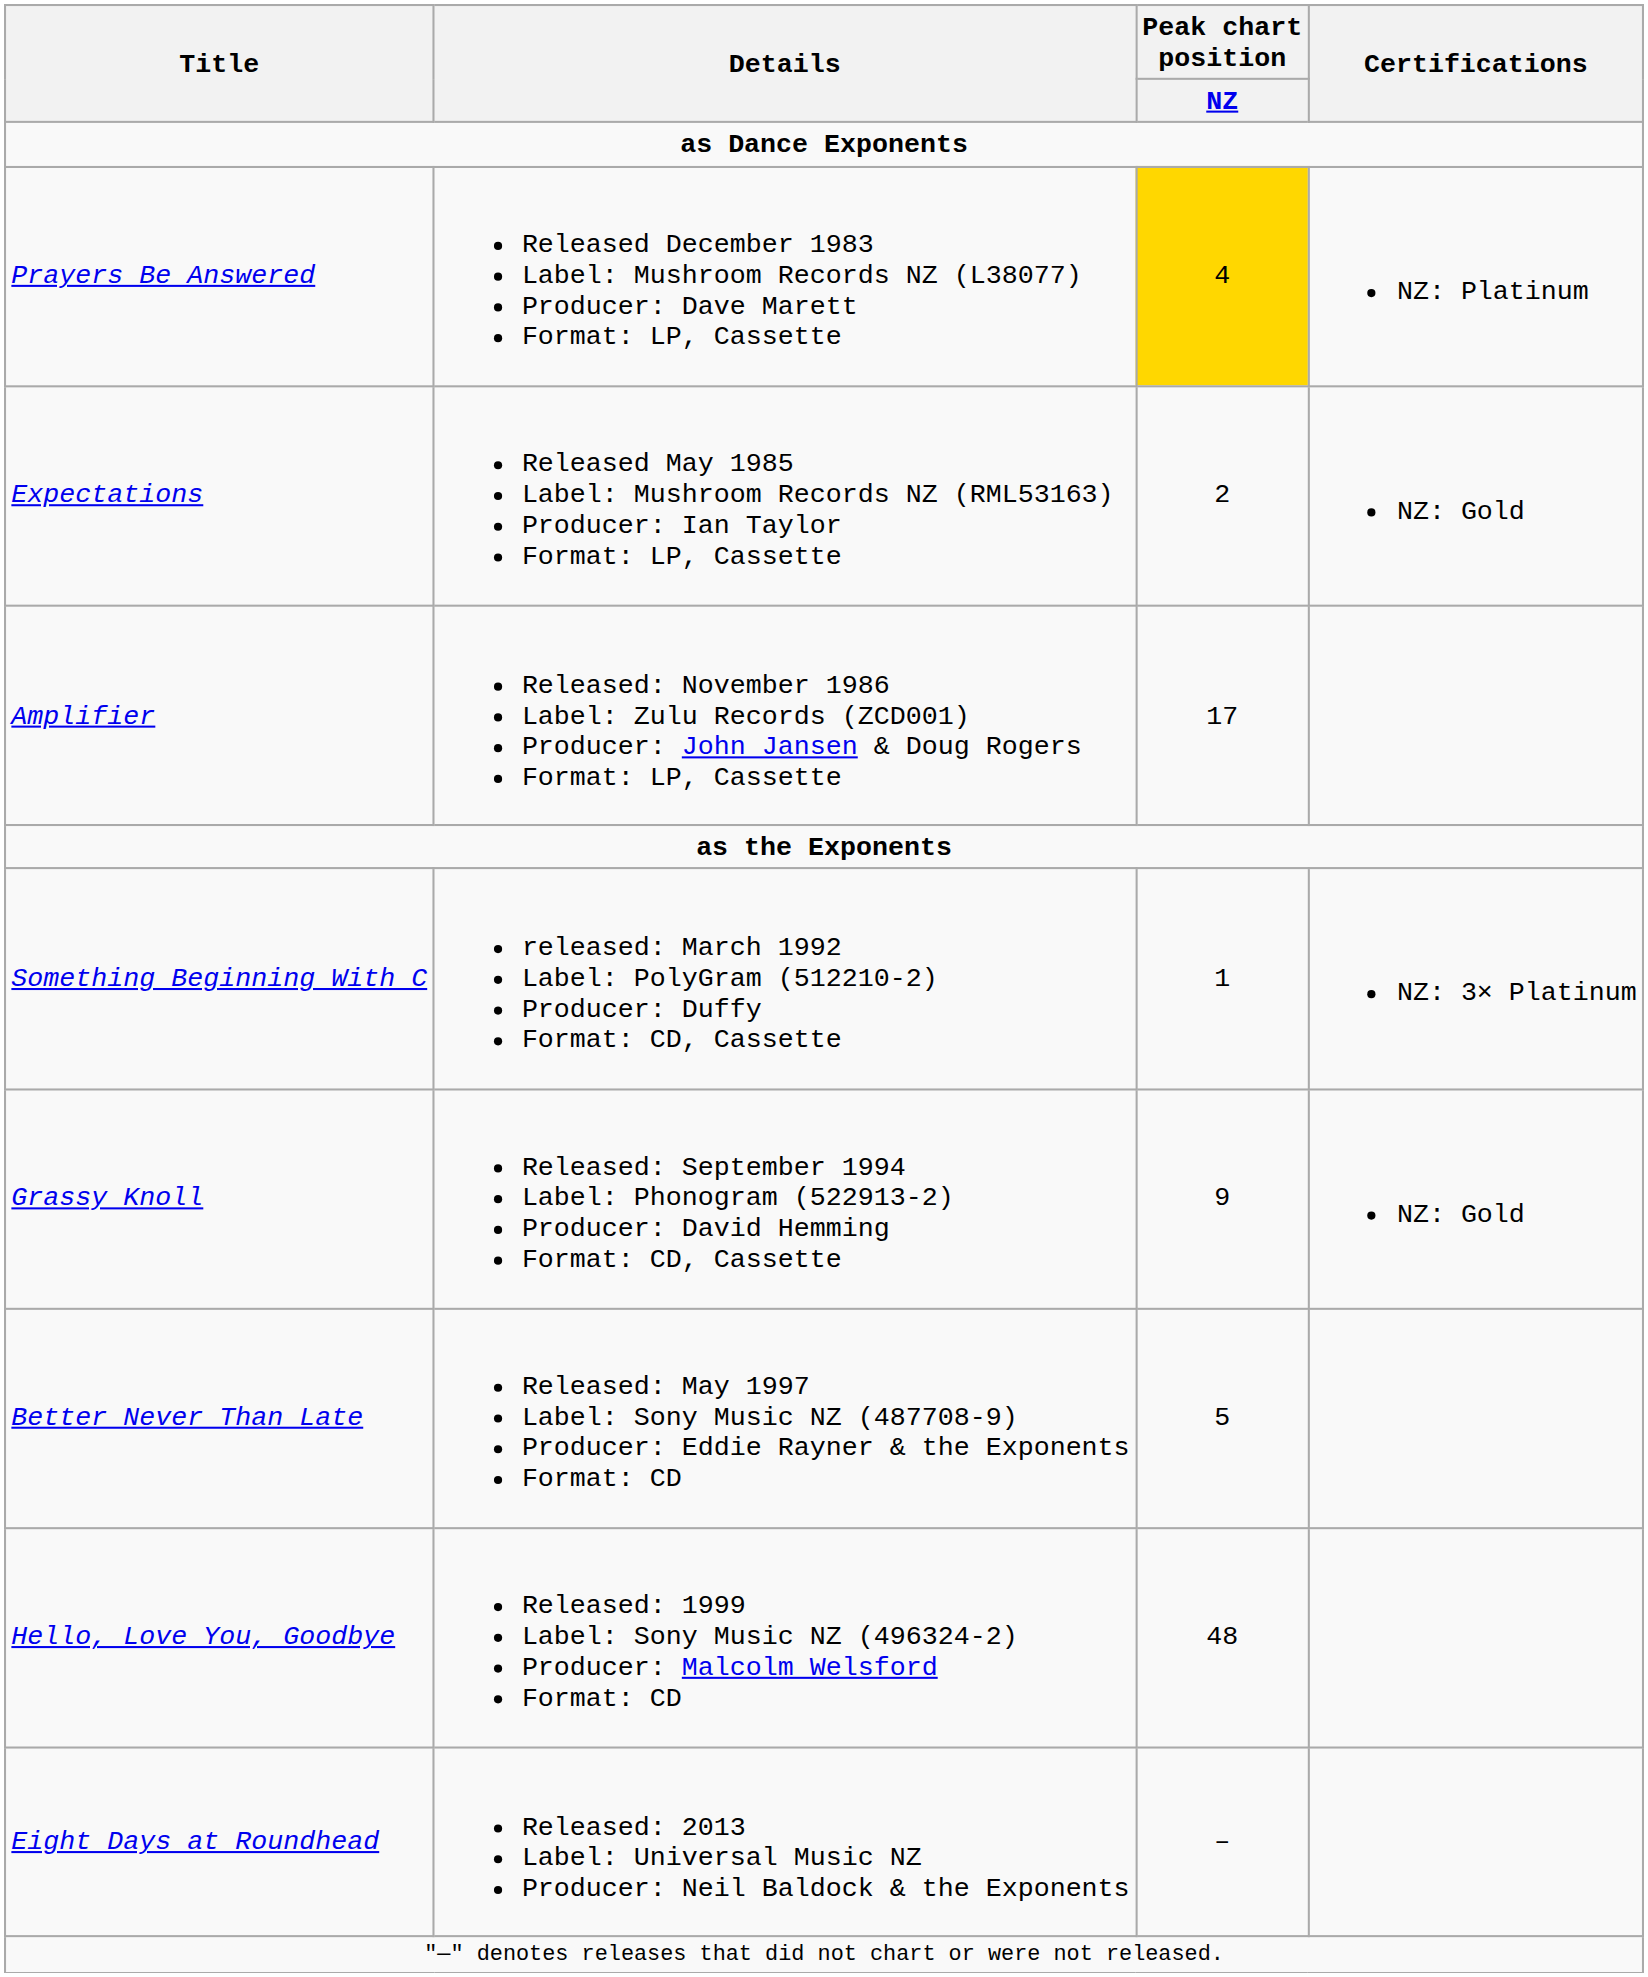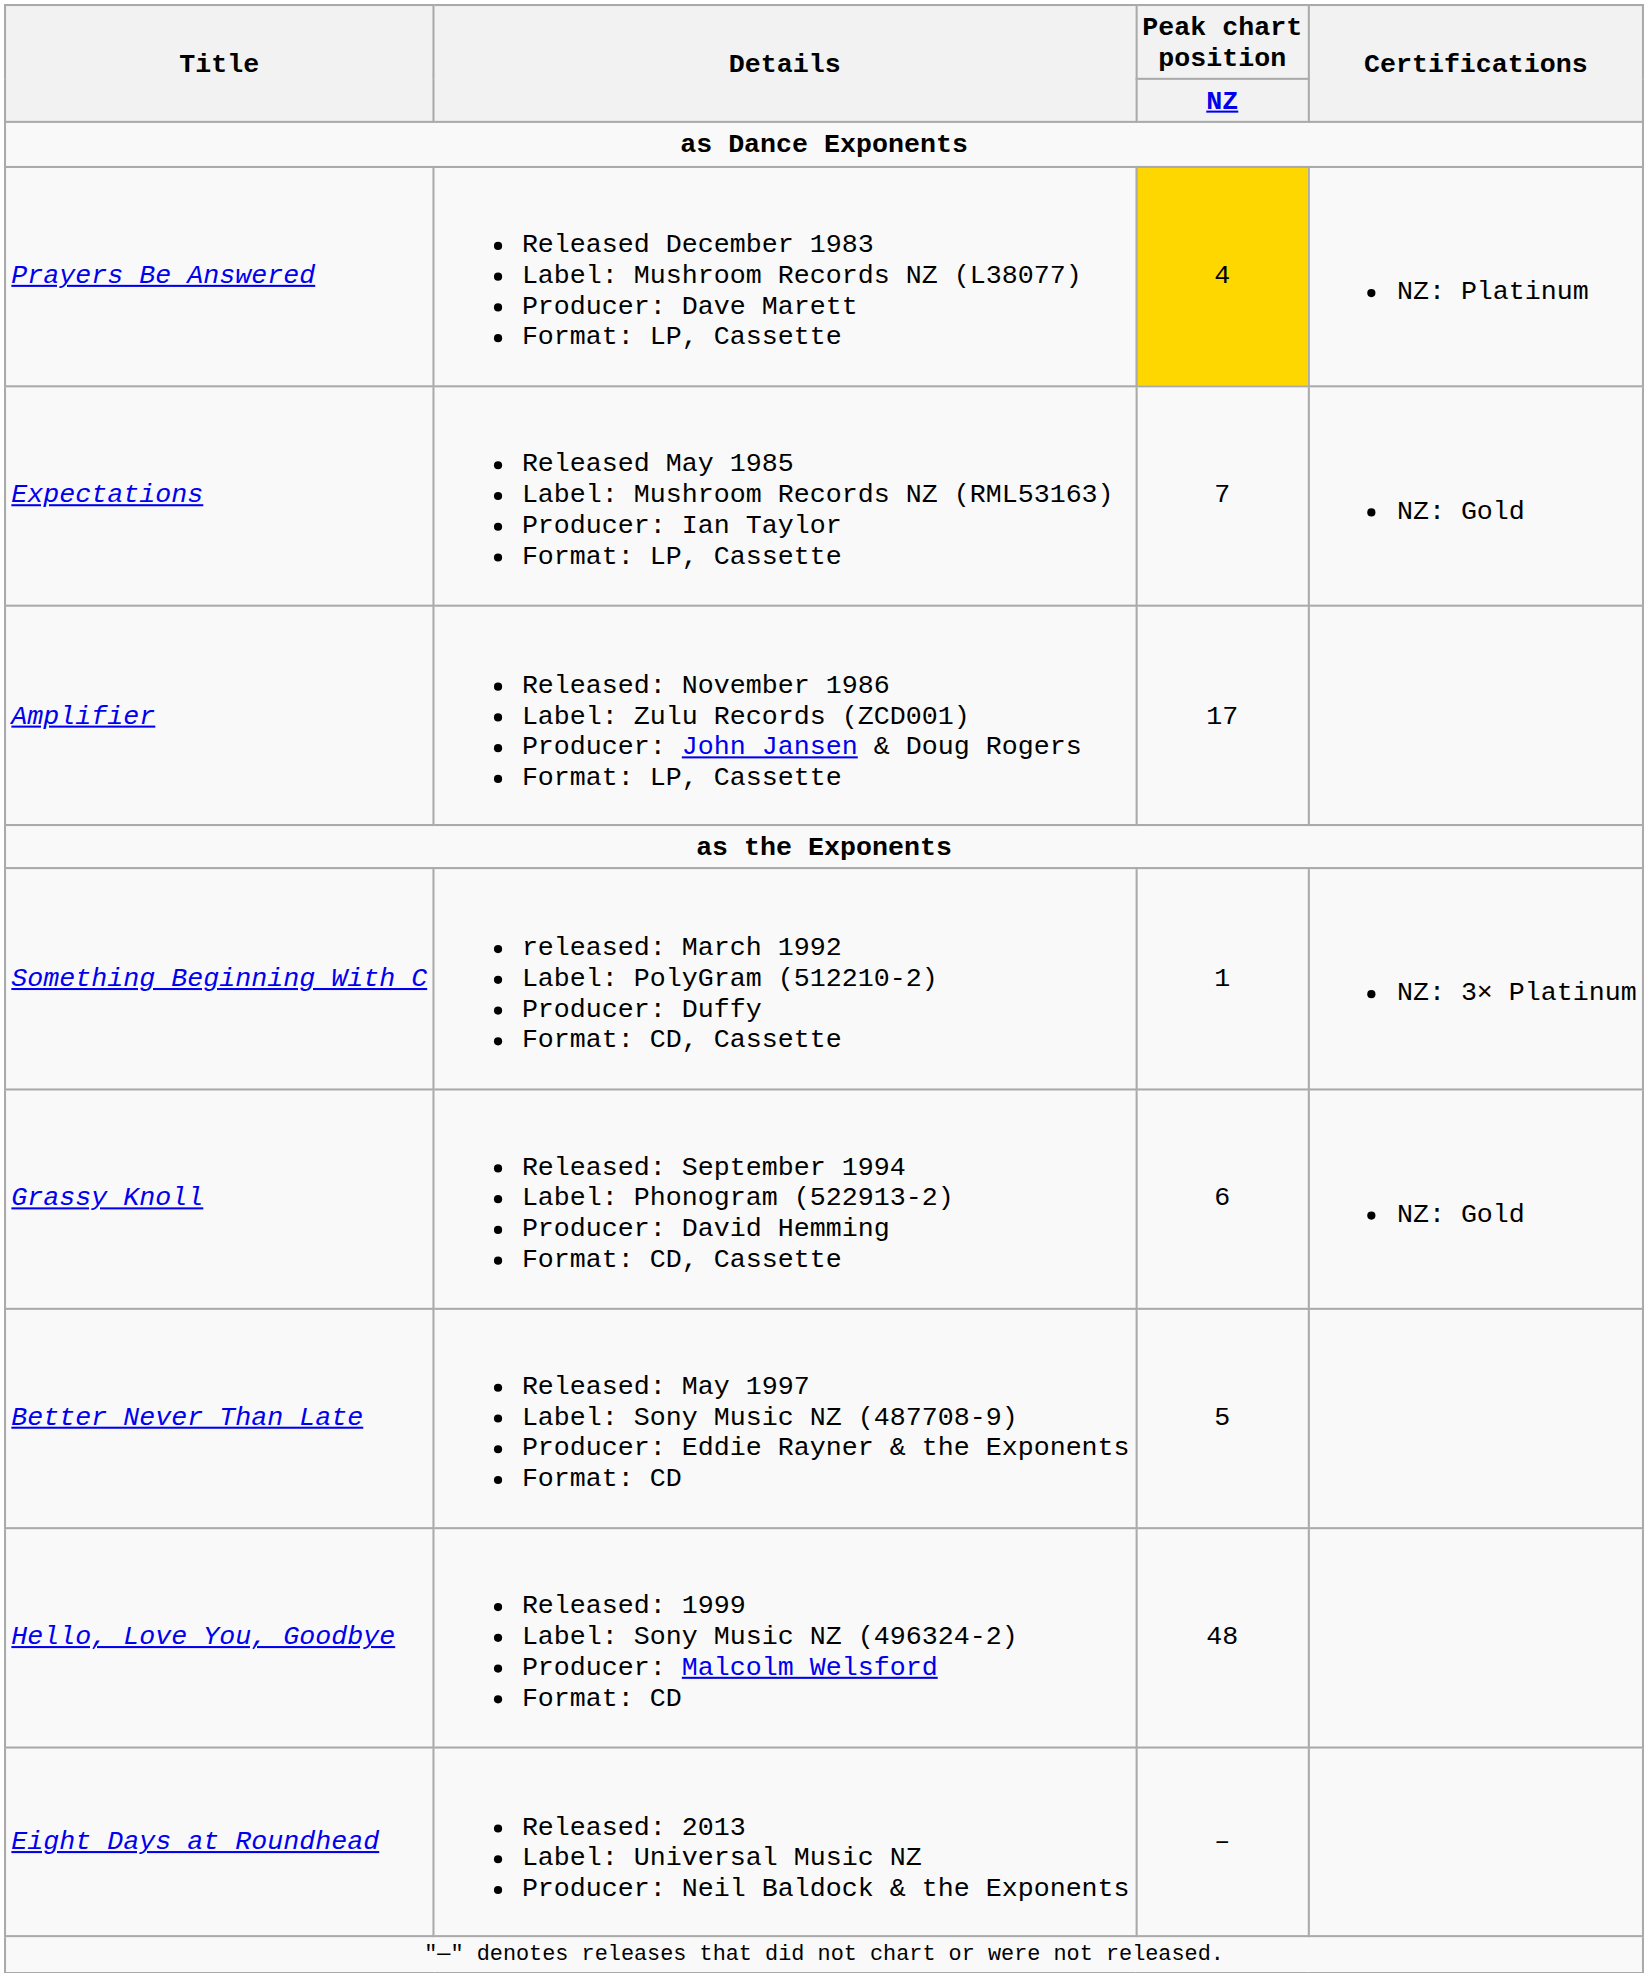 <table class="wikitable plainrowheaders">
 <tr>
 <th rowspan="2">Title</th>
 <th rowspan="2">Details</th>
 <th>Peak chart<br>position</th>
 <th rowspan="2">Certifications</th>
 </tr>
 <tr>
 <th><a href='#'>NZ</a></th>
 </tr>
 <tr>
 <td colspan=4 align=center><strong>as Dance Exponents</strong></td>
 </tr>
 <tr>
 <td><em><a href='#'>Prayers Be Answered</a></em></td>
 <td><br><ul><li>Released December 1983</li><li>Label: Mushroom Records NZ (L38077)</li><li>Producer: Dave Marett</li><li>Format: LP, Cassette</li></ul></td>
 <td align="center" style="background: gold;">4</td>
 <td><br><ul><li>NZ: Platinum</li></ul></td>
 </tr>
 <tr>
 <td><em><a href='#'>Expectations</a></em></td>
 <td><br><ul><li>Released May 1985</li><li>Label: Mushroom Records NZ (RML53163)</li><li>Producer: Ian Taylor</li><li>Format: LP, Cassette</li></ul></td>
-<td align="center">2</td>
+<td align="center">7</td>
 <td><br><ul><li>NZ: Gold</li></ul></td>
 </tr>
 <tr>
 <td><em><a href='#'>Amplifier</a></em></td>
 <td><br><ul><li>Released: November 1986</li><li>Label: Zulu Records (ZCD001)</li><li>Producer: <a href='#'>John Jansen</a> & Doug Rogers</li><li>Format: LP, Cassette</li></ul></td>
 <td align="center">17</td>
 <td></td>
 </tr>
 <tr>
 <td colspan=4 align=center><strong>as the Exponents</strong></td>
 </tr>
 <tr>
 <td><em><a href='#'>Something Beginning With C</a></em></td>
 <td><br><ul><li>released: March 1992</li><li>Label: PolyGram (512210-2)</li><li>Producer: Duffy</li><li>Format: CD, Cassette</li></ul></td>
 <td align="center">1</td>
 <td><br><ul><li>NZ: 3× Platinum</li></ul></td>
 </tr>
 <tr>
 <td><em><a href='#'>Grassy Knoll</a></em></td>
 <td><br><ul><li>Released: September 1994</li><li>Label: Phonogram (522913-2)</li><li>Producer: David Hemming</li><li>Format: CD, Cassette</li></ul></td>
-<td align="center">9</td>
+<td align="center">6</td>
 <td><br><ul><li>NZ: Gold</li></ul></td>
 </tr>
 <tr>
 <td><em><a href='#'>Better Never Than Late</a></em></td>
 <td><br><ul><li>Released: May 1997</li><li>Label: Sony Music NZ (487708-9)</li><li>Producer: Eddie Rayner & the Exponents</li><li>Format: CD</li></ul></td>
 <td align="center">5</td>
 <td></td>
 </tr>
 <tr>
 <td><em><a href='#'>Hello, Love You, Goodbye</a></em></td>
 <td><br><ul><li>Released: 1999</li><li>Label: Sony Music NZ (496324-2)</li><li>Producer: <a href='#'>Malcolm Welsford</a></li><li>Format: CD</li></ul></td>
 <td align="center">48</td>
 <td></td>
 </tr>
 <tr>
 <td><em><a href='#'>Eight Days at Roundhead</a></em></td>
 <td><br><ul><li>Released: 2013</li><li>Label: Universal Music NZ</li><li>Producer: Neil Baldock & the Exponents</li></ul></td>
 <td align="center">–</td>
 <td></td>
 </tr>
 <tr>
 <td colspan="5" style="text-align:center; font-size:8pt;">"—" denotes releases that did not chart or were not released.</td>
 </tr>
 </table>
